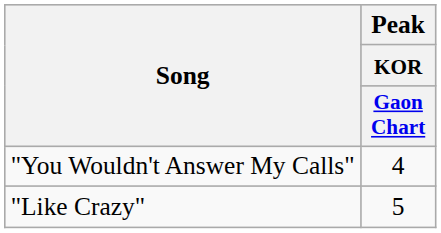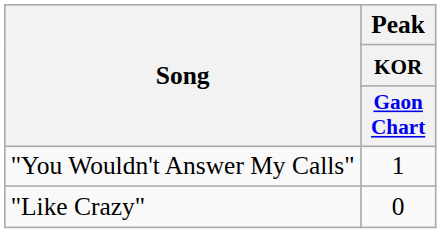 <table class="wikitable" style="text-align:center;">
 <tr>
 <th rowspan="3">Song</th>
 <th colspan="9">Peak</th>
 </tr>
 <tr>
 <th colspan="1" width="40"><small>KOR</small></th>
 </tr>
 <tr style="font-size:smaller;">
 <th width="40"><a href='#'>Gaon Chart</a></th>
 </tr>
 <tr>
 <td align="left">"You Wouldn't Answer My Calls"</td>
-<td>4</td>
+<td>1</td>
 </tr>
 <tr>
 <td align="left">"Like Crazy"</td>
-<td>5</td>
+<td>0</td>
 </tr>
 </table>
